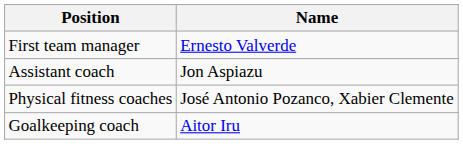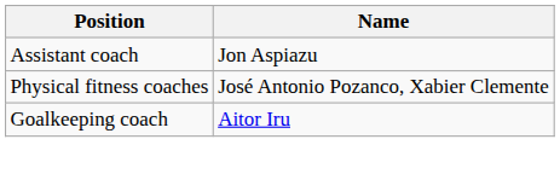 <table class="wikitable">
 <tr>
 <th>Position</th>
 <th>Name</th>
-</tr>
-<tr>
-<td>First team manager</td>
-<td><a href='#'>Ernesto Valverde</a></td>
 </tr>
 <tr>
 <td>Assistant coach</td>
 <td>Jon Aspiazu</td>
 </tr>
 <tr>
 <td>Physical fitness coaches</td>
 <td>José Antonio Pozanco, Xabier Clemente</td>
 </tr>
 <tr>
 <td>Goalkeeping coach</td>
 <td><a href='#'>Aitor Iru</a></td>
 </tr>
 </table>
